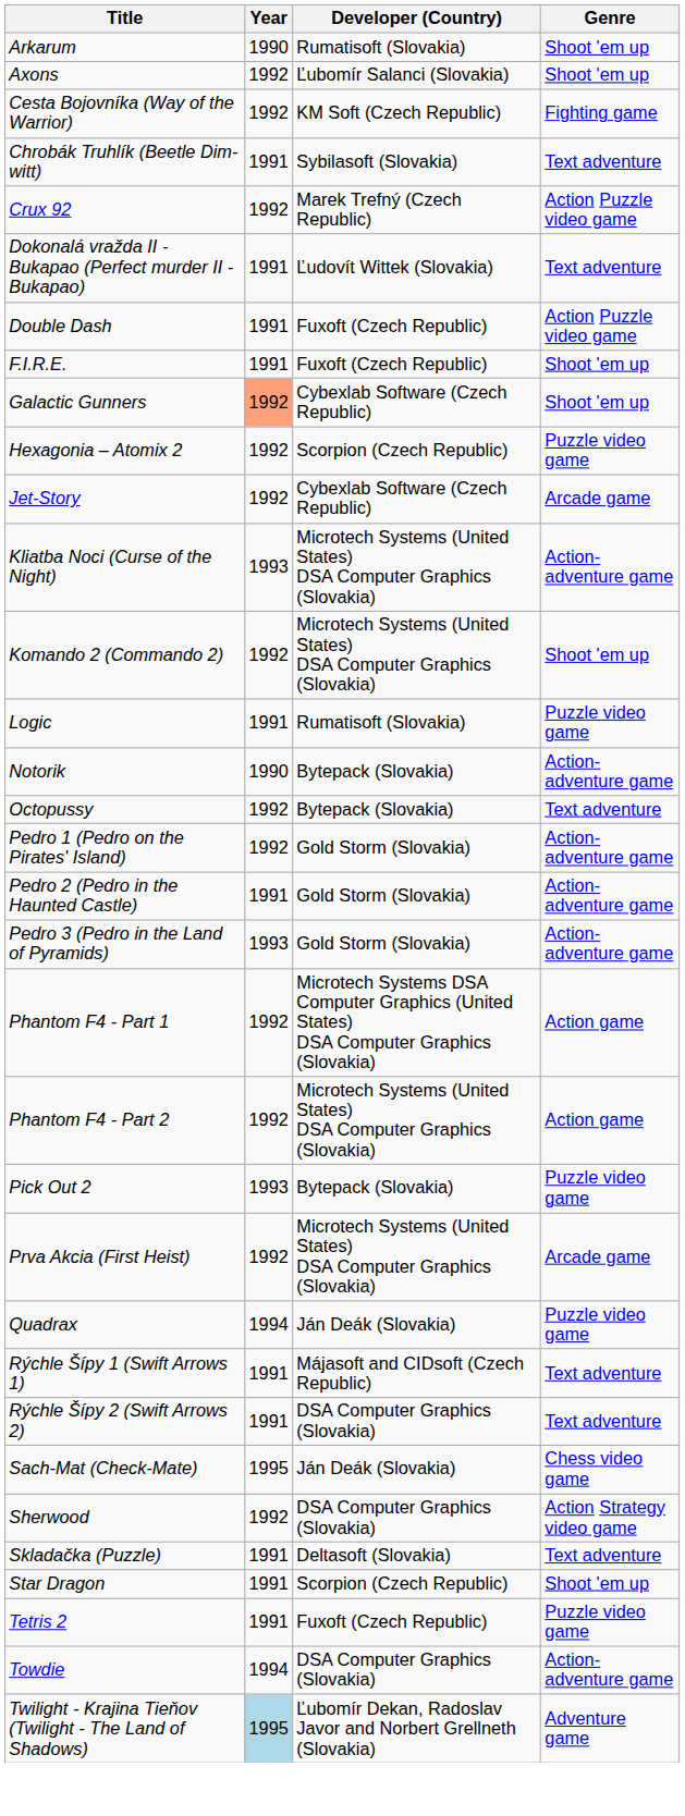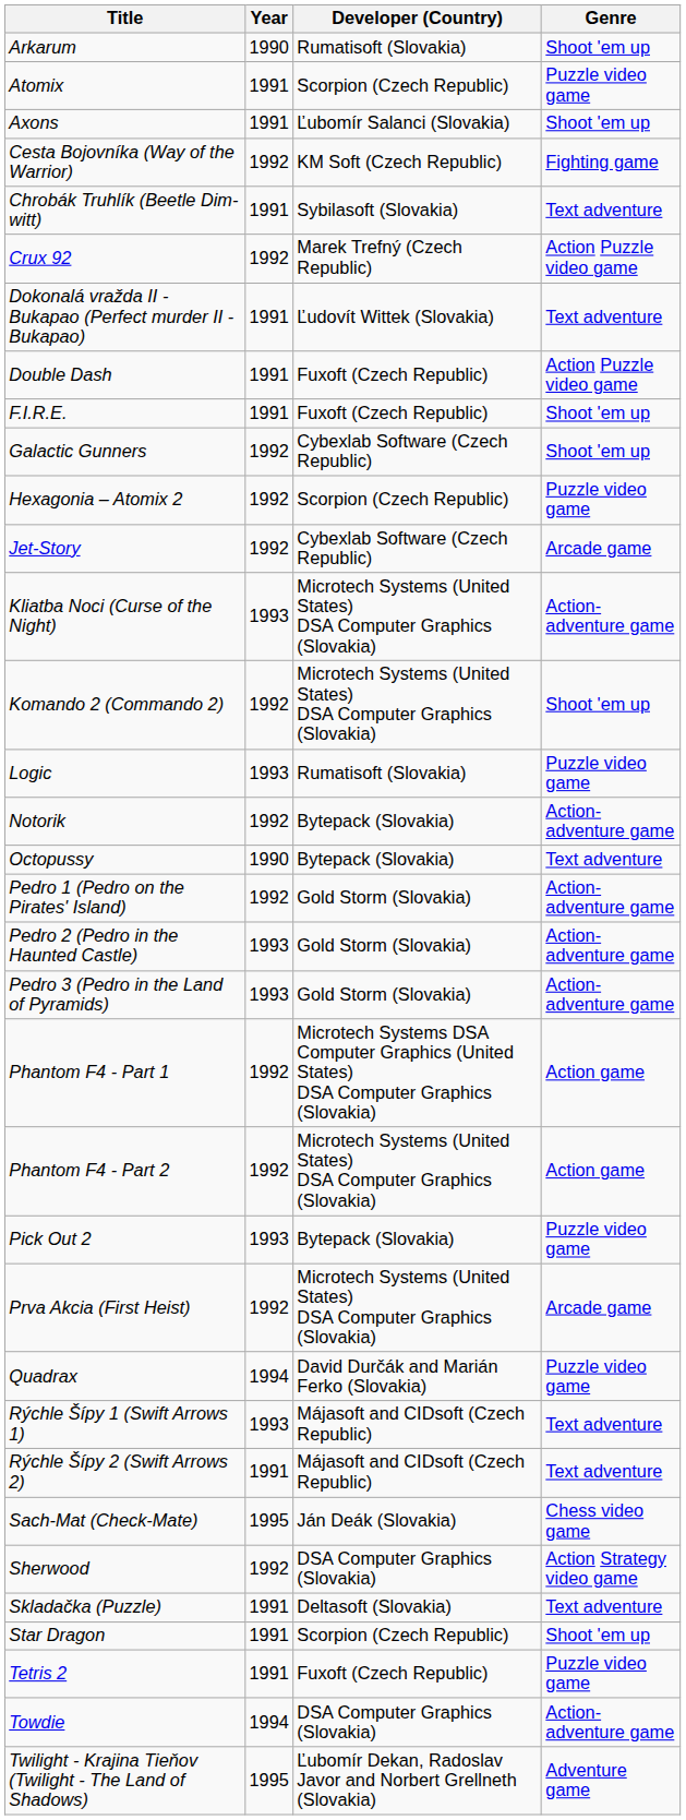 <table class="wikitable sortable">
 <tr>
 <th scope="col">Title</th>
 <th>Year</th>
 <th>Developer (Country)</th>
 <th>Genre</th>
 </tr>
 <tr>
 <td><em>Arkarum</em></td>
 <td>1990</td>
 <td>Rumatisoft (Slovakia)</td>
 <td><a href='#'>Shoot 'em up</a></td>
 </tr>
 <tr>
+<td><em>Atomix</em></td>
+<td>1991</td>
+<td>Scorpion (Czech Republic)</td>
+<td><a href='#'>Puzzle video game</a></td>
+</tr>
+<tr>
 <td><em>Axons</em></td>
-<td>1992</td>
+<td>1991</td>
 <td>Ľubomír Salanci (Slovakia)</td>
 <td><a href='#'>Shoot 'em up</a></td>
 </tr>
 <tr>
 <td><em>Cesta Bojovníka (Way of the Warrior)</em></td>
 <td>1992</td>
 <td>KM Soft (Czech Republic)</td>
 <td><a href='#'>Fighting game</a></td>
 </tr>
 <tr>
 <td><em>Chrobák Truhlík (Beetle Dim-witt)</em></td>
 <td>1991</td>
 <td>Sybilasoft (Slovakia)</td>
 <td><a href='#'>Text adventure</a></td>
 </tr>
 <tr>
 <td><em><a href='#'>Crux 92</a></em></td>
 <td>1992</td>
 <td>Marek Trefný (Czech Republic)</td>
 <td><a href='#'>Action</a> <a href='#'>Puzzle video game</a></td>
 </tr>
 <tr>
 <td><em>Dokonalá vražda II - Bukapao (Perfect murder II - Bukapao)</em></td>
 <td>1991</td>
 <td>Ľudovít Wittek (Slovakia)</td>
 <td><a href='#'>Text adventure</a></td>
 </tr>
 <tr>
 <td><em>Double Dash</em></td>
 <td>1991</td>
 <td>Fuxoft (Czech Republic)</td>
 <td><a href='#'>Action</a> <a href='#'>Puzzle video game</a></td>
 </tr>
 <tr>
 <td><em>F.I.R.E.</em></td>
 <td>1991</td>
 <td>Fuxoft (Czech Republic)</td>
 <td><a href='#'>Shoot 'em up</a></td>
 </tr>
 <tr>
 <td><em>Galactic Gunners</em></td>
-<td style="background: lightsalmon;">1992</td>
+<td>1992</td>
 <td>Cybexlab Software (Czech Republic)</td>
 <td><a href='#'>Shoot 'em up</a></td>
 </tr>
 <tr>
 <td><em>Hexagonia – Atomix 2</em></td>
 <td>1992</td>
 <td>Scorpion (Czech Republic)</td>
 <td><a href='#'>Puzzle video game</a></td>
 </tr>
 <tr>
 <td><em><a href='#'>Jet-Story</a></em></td>
 <td>1992</td>
 <td>Cybexlab Software (Czech Republic)</td>
 <td><a href='#'>Arcade game</a></td>
 </tr>
 <tr>
 <td><em>Kliatba Noci (Curse of the Night)</em></td>
 <td>1993</td>
 <td>Microtech Systems (United States) <br>DSA Computer Graphics (Slovakia)</td>
 <td><a href='#'>Action-adventure game</a></td>
 </tr>
 <tr>
 <td><em>Komando 2 (Commando 2)</em></td>
 <td>1992</td>
 <td>Microtech Systems (United States)<br>DSA Computer Graphics (Slovakia)</td>
 <td><a href='#'>Shoot 'em up</a></td>
 </tr>
 <tr>
 <td><em>Logic</em></td>
-<td>1991</td>
+<td>1993</td>
 <td>Rumatisoft (Slovakia)</td>
 <td><a href='#'>Puzzle video game</a></td>
 </tr>
 <tr>
 <td><em>Notorik</em></td>
-<td>1990</td>
+<td>1992</td>
 <td>Bytepack (Slovakia)</td>
 <td><a href='#'>Action-adventure game</a></td>
 </tr>
 <tr>
 <td><em>Octopussy</em></td>
-<td>1992</td>
+<td>1990</td>
 <td>Bytepack (Slovakia)</td>
 <td><a href='#'>Text adventure</a></td>
 </tr>
 <tr>
 <td><em>Pedro 1 (Pedro on the Pirates' Island)</em></td>
 <td>1992</td>
 <td>Gold Storm (Slovakia)</td>
 <td><a href='#'>Action-adventure game</a></td>
 </tr>
 <tr>
 <td><em>Pedro 2 (Pedro in the Haunted Castle)</em></td>
-<td>1991</td>
+<td>1993</td>
 <td>Gold Storm (Slovakia)</td>
 <td><a href='#'>Action-adventure game</a></td>
 </tr>
 <tr>
 <td><em>Pedro 3 (Pedro in the Land of Pyramids)</em></td>
 <td>1993</td>
 <td>Gold Storm (Slovakia)</td>
 <td><a href='#'>Action-adventure game</a></td>
 </tr>
 <tr>
 <td><em>Phantom F4 - Part 1</em></td>
 <td>1992</td>
 <td>Microtech Systems DSA Computer Graphics (United States)<br>DSA Computer Graphics (Slovakia)</td>
 <td><a href='#'>Action game</a></td>
 </tr>
 <tr>
 <td><em>Phantom F4 - Part 2</em></td>
 <td>1992</td>
 <td>Microtech Systems (United States)<br>DSA Computer Graphics (Slovakia)</td>
 <td><a href='#'>Action game</a></td>
 </tr>
 <tr>
 <td><em>Pick Out 2</em></td>
 <td>1993</td>
 <td>Bytepack (Slovakia)</td>
 <td><a href='#'>Puzzle video game</a></td>
 </tr>
 <tr>
 <td><em>Prva Akcia (First Heist)</em></td>
 <td>1992</td>
 <td>Microtech Systems (United States)<br>DSA Computer Graphics (Slovakia)</td>
 <td><a href='#'>Arcade game</a></td>
 </tr>
 <tr>
 <td><em>Quadrax</em></td>
 <td>1994</td>
-<td>Ján Deák (Slovakia)</td>
+<td>David Durčák and Marián Ferko (Slovakia)</td>
 <td><a href='#'>Puzzle video game</a></td>
 </tr>
 <tr>
 <td><em>Rýchle Šípy 1 (Swift Arrows 1)</em></td>
-<td>1991</td>
+<td>1993</td>
 <td>Májasoft and CIDsoft (Czech Republic)</td>
 <td><a href='#'>Text adventure</a></td>
 </tr>
 <tr>
 <td><em>Rýchle Šípy 2 (Swift Arrows 2)</em></td>
 <td>1991</td>
-<td>DSA Computer Graphics (Slovakia)</td>
+<td>Májasoft and CIDsoft (Czech Republic)</td>
 <td><a href='#'>Text adventure</a></td>
 </tr>
 <tr>
 <td><em>Sach-Mat (Check-Mate)</em></td>
 <td>1995</td>
 <td>Ján Deák (Slovakia)</td>
 <td><a href='#'>Chess video game</a></td>
 </tr>
 <tr>
 <td><em>Sherwood</em></td>
 <td>1992</td>
 <td>DSA Computer Graphics (Slovakia)</td>
 <td><a href='#'>Action</a> <a href='#'>Strategy video game</a></td>
 </tr>
 <tr>
 <td><em>Skladačka (Puzzle)</em></td>
 <td>1991</td>
 <td>Deltasoft (Slovakia)</td>
 <td><a href='#'>Text adventure</a></td>
 </tr>
 <tr>
 <td><em>Star Dragon</em></td>
 <td>1991</td>
 <td>Scorpion (Czech Republic)</td>
 <td><a href='#'>Shoot 'em up</a></td>
 </tr>
 <tr>
 <td><em><a href='#'>Tetris 2</a></em></td>
 <td>1991</td>
 <td>Fuxoft (Czech Republic)</td>
 <td><a href='#'>Puzzle video game</a></td>
 </tr>
 <tr>
 <td><em><a href='#'>Towdie</a></em></td>
 <td>1994</td>
 <td>DSA Computer Graphics (Slovakia)</td>
 <td><a href='#'>Action-adventure game</a></td>
 </tr>
 <tr>
 <td><em>Twilight - Krajina Tieňov (Twilight - The Land of Shadows)</em></td>
-<td style="background: lightblue;">1995</td>
+<td>1995</td>
 <td>Ľubomír Dekan, Radoslav Javor and Norbert Grellneth (Slovakia)</td>
 <td><a href='#'>Adventure game</a></td>
 </tr>
 </table>
